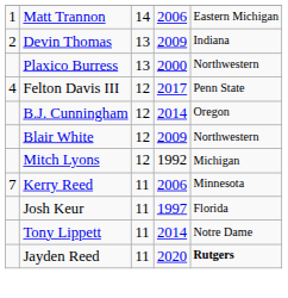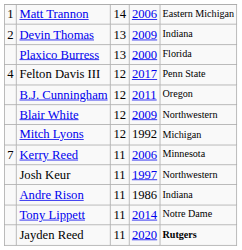 <table class="wikitable">
 <tr>
 </tr>
 <tr>
 <td>1</td>
 <td><a href='#'>Matt Trannon</a></td>
 <td>14</td>
 <td><a href='#'>2006</a></td>
 <td style="font-size:80%;">Eastern Michigan</td>
 </tr>
 <tr>
 <td>2</td>
 <td><a href='#'>Devin Thomas</a></td>
 <td>13</td>
 <td><a href='#'>2009</a></td>
 <td style="font-size:80%;">Indiana</td>
 </tr>
 <tr>
 <td></td>
 <td><a href='#'>Plaxico Burress</a></td>
 <td>13</td>
 <td><a href='#'>2000</a></td>
-<td style="font-size:80%;">Northwestern</td>
+<td style="font-size:80%;">Florida</td>
 </tr>
 <tr>
 <td>4</td>
 <td>Felton Davis III</td>
 <td>12</td>
 <td><a href='#'>2017</a></td>
 <td style="font-size:80%;">Penn State</td>
 </tr>
 <tr>
 <td></td>
 <td><a href='#'>B.J. Cunningham</a></td>
 <td>12</td>
-<td><a href='#'>2014</a></td>
+<td><a href='#'>2011</a></td>
 <td style="font-size:80%;">Oregon</td>
 </tr>
 <tr>
 <td></td>
 <td><a href='#'>Blair White</a></td>
 <td>12</td>
 <td><a href='#'>2009</a></td>
 <td style="font-size:80%;">Northwestern</td>
 </tr>
 <tr>
 <td></td>
 <td><a href='#'>Mitch Lyons</a></td>
 <td>12</td>
 <td>1992</td>
 <td style="font-size:80%;">Michigan</td>
 </tr>
 <tr>
 <td>7</td>
 <td><a href='#'>Kerry Reed</a></td>
 <td>11</td>
 <td><a href='#'>2006</a></td>
 <td style="font-size:80%;">Minnesota</td>
 </tr>
 <tr>
 <td></td>
 <td>Josh Keur</td>
 <td>11</td>
 <td><a href='#'>1997</a></td>
-<td style="font-size:80%;">Florida</td>
+<td style="font-size:80%;">Northwestern</td>
+</tr>
+<tr>
+<td></td>
+<td><a href='#'>Andre Rison</a></td>
+<td>11</td>
+<td>1986</td>
+<td style="font-size:80%;">Indiana</td>
 </tr>
 <tr>
 <td></td>
 <td><a href='#'>Tony Lippett</a></td>
 <td>11</td>
 <td><a href='#'>2014</a></td>
 <td style="font-size:80%;">Notre Dame</td>
 </tr>
 <tr>
 <td></td>
 <td>Jayden Reed</td>
 <td>11</td>
 <td><a href='#'>2020</a></td>
 <td style="font-size:80%;"><strong>Rutgers</strong></td>
 </tr>
 </table>
